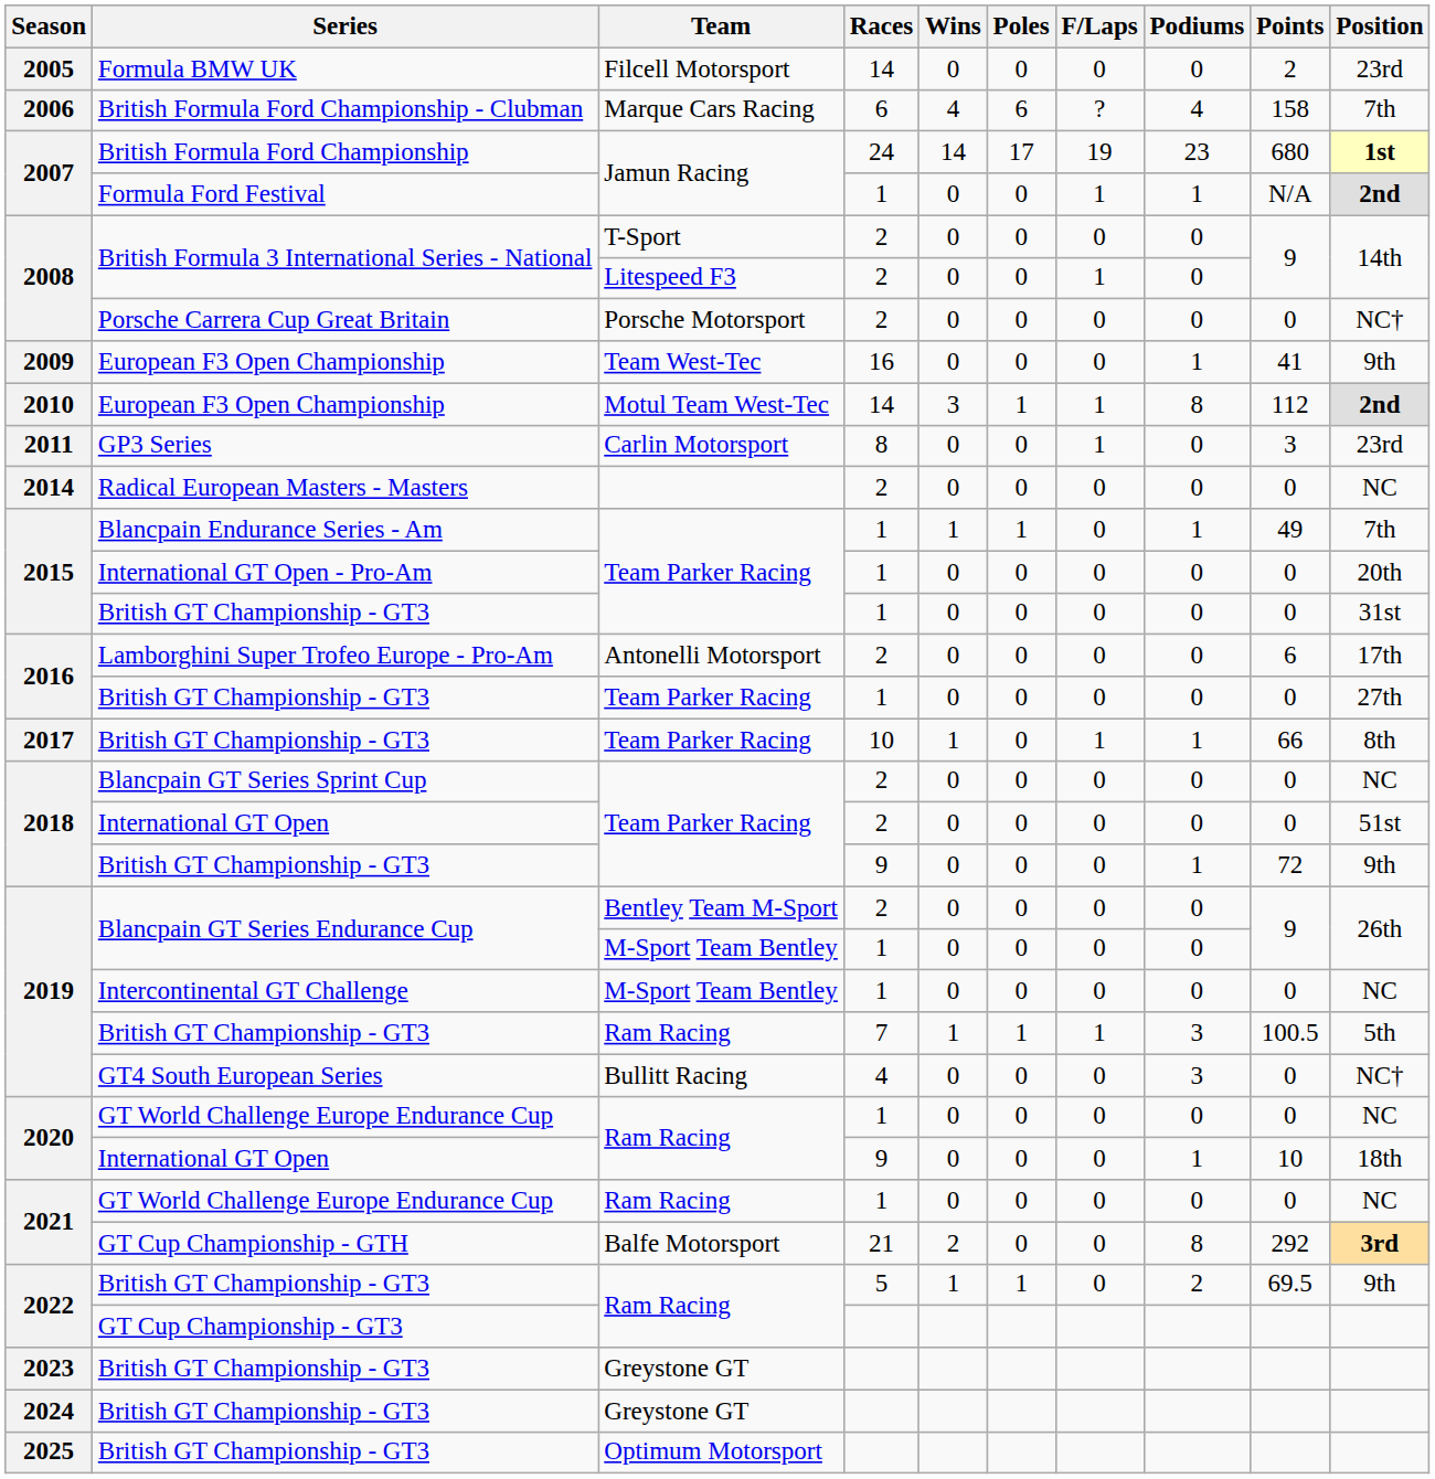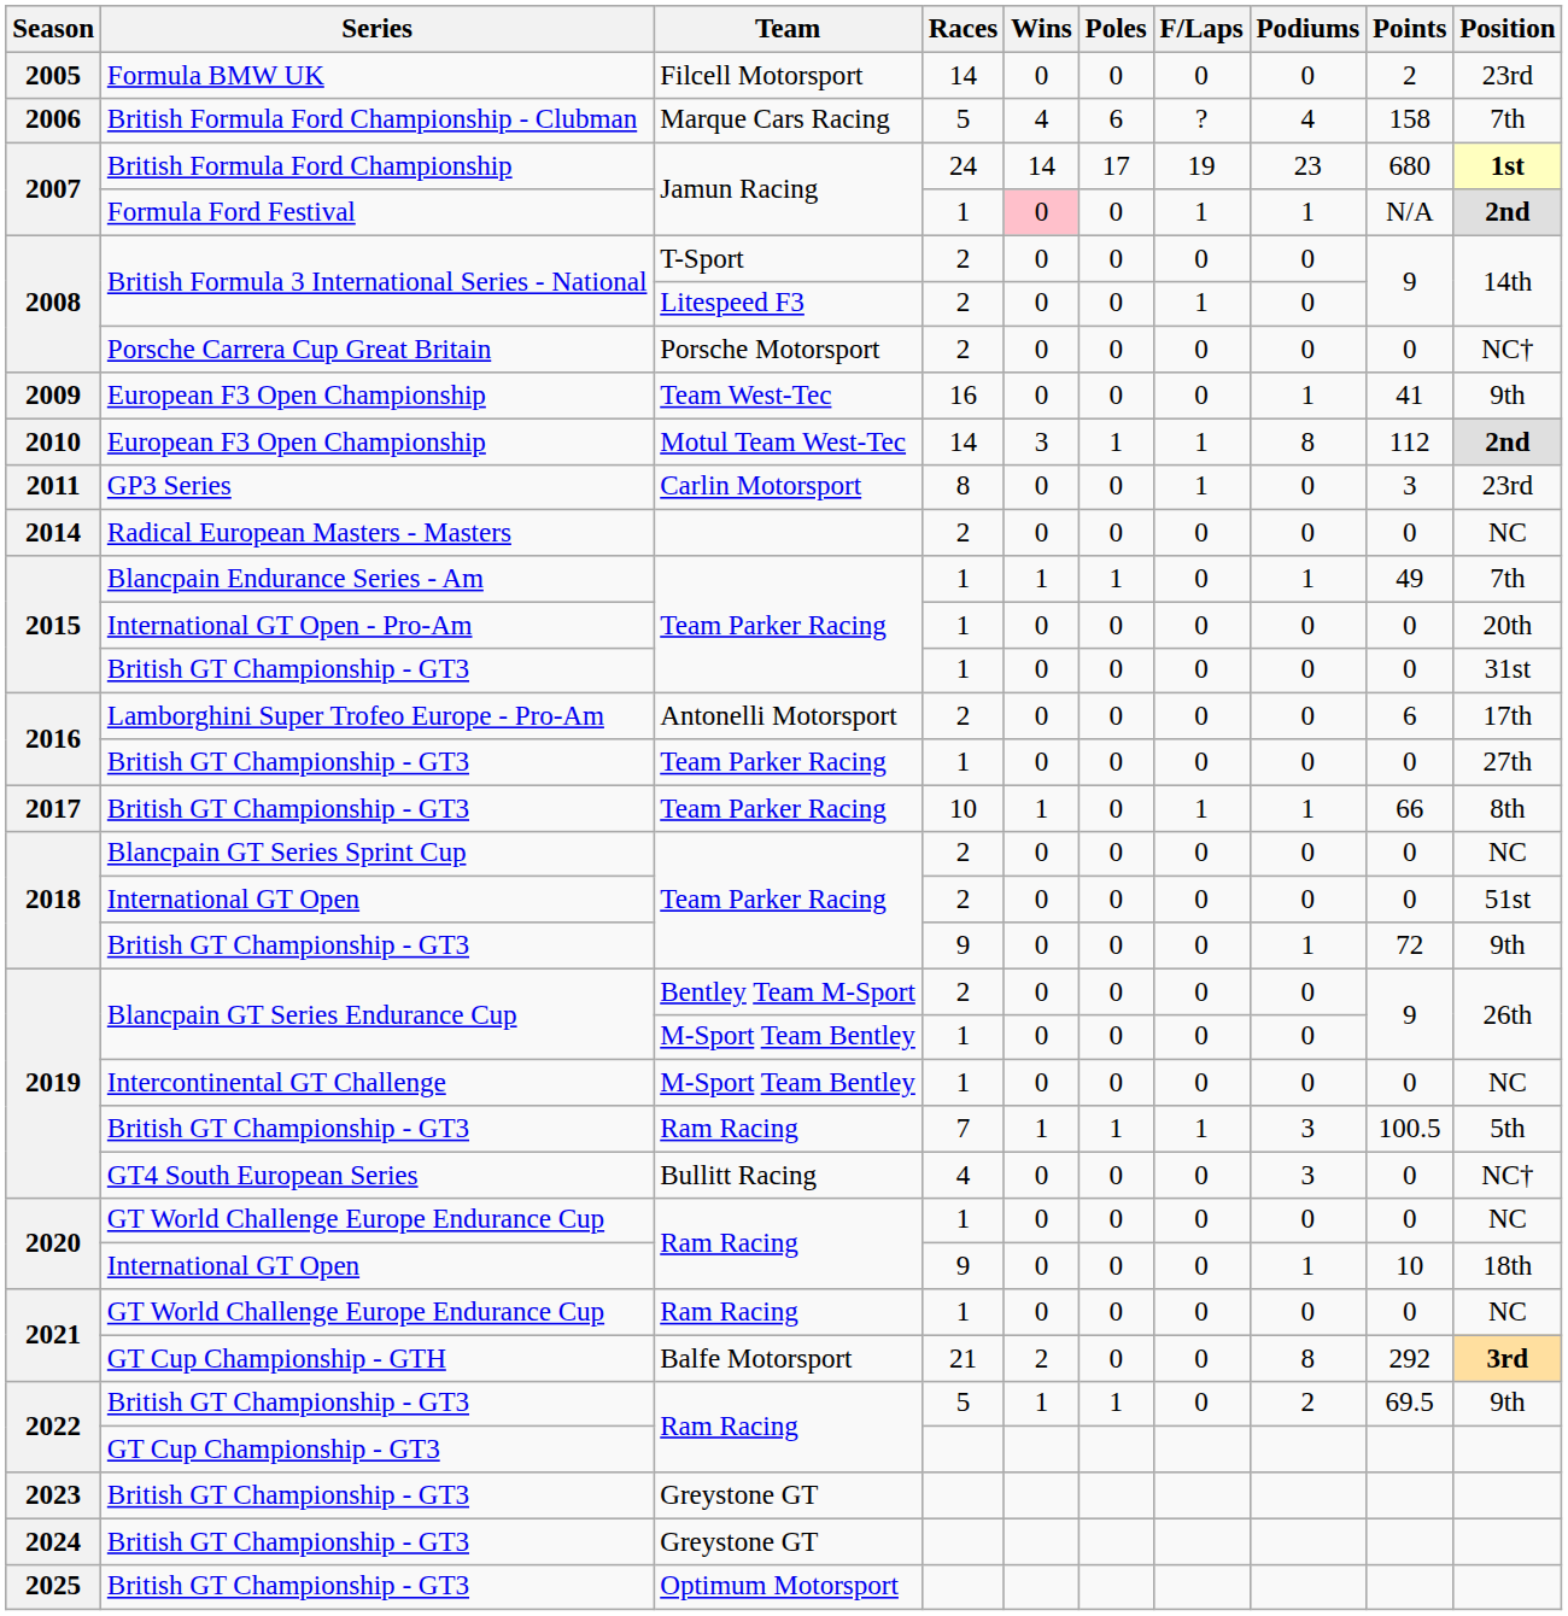 <table class="wikitable" style="font-size: 90%; text-align:center">
 <tr>
 <th>Season</th>
 <th>Series</th>
 <th>Team</th>
 <th>Races</th>
 <th>Wins</th>
 <th>Poles</th>
 <th>F/Laps</th>
 <th>Podiums</th>
 <th>Points</th>
 <th>Position</th>
 </tr>
 <tr>
 <th>2005</th>
 <td align=left><a href='#'>Formula BMW UK</a></td>
 <td align=left>Filcell Motorsport</td>
 <td>14</td>
 <td>0</td>
 <td>0</td>
 <td>0</td>
 <td>0</td>
 <td>2</td>
 <td>23rd</td>
 </tr>
 <tr>
 <th>2006</th>
 <td align=left><a href='#'>British Formula Ford Championship - Clubman</a></td>
 <td align=left>Marque Cars Racing</td>
-<td>6</td>
+<td>5</td>
 <td>4</td>
 <td>6</td>
 <td>?</td>
 <td>4</td>
 <td>158</td>
 <td>7th</td>
 </tr>
 <tr>
 <th rowspan="2">2007</th>
 <td align=left><a href='#'>British Formula Ford Championship</a></td>
 <td rowspan="2" align="left">Jamun Racing</td>
 <td>24</td>
 <td>14</td>
 <td>17</td>
 <td>19</td>
 <td>23</td>
 <td>680</td>
 <td style="background:#FFFFBF;"><strong>1st</strong></td>
 </tr>
 <tr>
 <td align="left"><a href='#'>Formula Ford Festival</a></td>
 <td>1</td>
-<td>0</td>
+<td style="background: pink;">0</td>
 <td>0</td>
 <td>1</td>
 <td>1</td>
 <td>N/A</td>
 <td style="background:#DFDFDF;"><strong>2nd</strong></td>
 </tr>
 <tr>
 <th rowspan="3">2008</th>
 <td rowspan="2" align="left" nowrap><a href='#'>British Formula 3 International Series - National</a></td>
 <td align="left">T-Sport</td>
 <td>2</td>
 <td>0</td>
 <td>0</td>
 <td>0</td>
 <td>0</td>
 <td rowspan="2">9</td>
 <td rowspan="2">14th</td>
 </tr>
 <tr>
 <td align="left"><a href='#'>Litespeed F3</a></td>
 <td>2</td>
 <td>0</td>
 <td>0</td>
 <td>1</td>
 <td>0</td>
 </tr>
 <tr>
 <td align=left nowrap><a href='#'>Porsche Carrera Cup Great Britain</a></td>
 <td align=left>Porsche Motorsport</td>
 <td>2</td>
 <td>0</td>
 <td>0</td>
 <td>0</td>
 <td>0</td>
 <td>0</td>
 <td>NC†</td>
 </tr>
 <tr>
 <th>2009</th>
 <td align=left><a href='#'>European F3 Open Championship</a></td>
 <td align="left"><a href='#'>Team West-Tec</a></td>
 <td>16</td>
 <td>0</td>
 <td>0</td>
 <td>0</td>
 <td>1</td>
 <td>41</td>
 <td>9th</td>
 </tr>
 <tr>
 <th>2010</th>
 <td align="left"><a href='#'>European F3 Open Championship</a></td>
 <td align="left"><a href='#'>Motul Team West-Tec</a></td>
 <td>14</td>
 <td>3</td>
 <td>1</td>
 <td>1</td>
 <td>8</td>
 <td>112</td>
 <td style="background:#DFDFDF;"><strong>2nd</strong></td>
 </tr>
 <tr>
 <th>2011</th>
 <td align="left"><a href='#'>GP3 Series</a></td>
 <td align="left"><a href='#'>Carlin Motorsport</a></td>
 <td>8</td>
 <td>0</td>
 <td>0</td>
 <td>1</td>
 <td>0</td>
 <td>3</td>
 <td>23rd</td>
 </tr>
 <tr>
 <th>2014</th>
 <td align=left><a href='#'>Radical European Masters - Masters</a></td>
 <td></td>
 <td>2</td>
 <td>0</td>
 <td>0</td>
 <td>0</td>
 <td>0</td>
 <td>0</td>
 <td>NC</td>
 </tr>
 <tr>
 <th rowspan="3">2015</th>
 <td align=left><a href='#'>Blancpain Endurance Series - Am</a></td>
 <td rowspan="3" align=left><a href='#'>Team Parker Racing</a></td>
 <td>1</td>
 <td>1</td>
 <td>1</td>
 <td>0</td>
 <td>1</td>
 <td>49</td>
 <td>7th</td>
 </tr>
 <tr>
 <td align=left><a href='#'>International GT Open - Pro-Am</a></td>
 <td>1</td>
 <td>0</td>
 <td>0</td>
 <td>0</td>
 <td>0</td>
 <td>0</td>
 <td>20th</td>
 </tr>
 <tr>
 <td align=left><a href='#'>British GT Championship - GT3</a></td>
 <td>1</td>
 <td>0</td>
 <td>0</td>
 <td>0</td>
 <td>0</td>
 <td>0</td>
 <td>31st</td>
 </tr>
 <tr>
 <th rowspan="2">2016</th>
 <td align=left><a href='#'>Lamborghini Super Trofeo Europe - Pro-Am</a></td>
 <td align=left>Antonelli Motorsport</td>
 <td>2</td>
 <td>0</td>
 <td>0</td>
 <td>0</td>
 <td>0</td>
 <td>6</td>
 <td>17th</td>
 </tr>
 <tr>
 <td align=left><a href='#'>British GT Championship - GT3</a></td>
 <td align=left><a href='#'>Team Parker Racing</a></td>
 <td>1</td>
 <td>0</td>
 <td>0</td>
 <td>0</td>
 <td>0</td>
 <td>0</td>
 <td>27th</td>
 </tr>
 <tr>
 <th>2017</th>
 <td align=left><a href='#'>British GT Championship - GT3</a></td>
 <td align=left><a href='#'>Team Parker Racing</a></td>
 <td>10</td>
 <td>1</td>
 <td>0</td>
 <td>1</td>
 <td>1</td>
 <td>66</td>
 <td>8th</td>
 </tr>
 <tr>
 <th rowspan="3">2018</th>
 <td align=left><a href='#'>Blancpain GT Series Sprint Cup</a></td>
 <td rowspan="3" align=left><a href='#'>Team Parker Racing</a></td>
 <td>2</td>
 <td>0</td>
 <td>0</td>
 <td>0</td>
 <td>0</td>
 <td>0</td>
 <td>NC</td>
 </tr>
 <tr>
 <td align=left><a href='#'>International GT Open</a></td>
 <td>2</td>
 <td>0</td>
 <td>0</td>
 <td>0</td>
 <td>0</td>
 <td>0</td>
 <td>51st</td>
 </tr>
 <tr>
 <td align=left><a href='#'>British GT Championship - GT3</a></td>
 <td>9</td>
 <td>0</td>
 <td>0</td>
 <td>0</td>
 <td>1</td>
 <td>72</td>
 <td>9th</td>
 </tr>
 <tr>
 <th rowspan="5">2019</th>
 <td rowspan="2" align=left><a href='#'>Blancpain GT Series Endurance Cup</a></td>
 <td align=left nowrap><a href='#'>Bentley</a> <a href='#'>Team M-Sport</a></td>
 <td>2</td>
 <td>0</td>
 <td>0</td>
 <td>0</td>
 <td>0</td>
 <td rowspan="2">9</td>
 <td rowspan="2">26th</td>
 </tr>
 <tr>
 <td align=left><a href='#'>M-Sport</a> <a href='#'>Team Bentley</a></td>
 <td>1</td>
 <td>0</td>
 <td>0</td>
 <td>0</td>
 <td>0</td>
 </tr>
 <tr>
 <td align=left><a href='#'>Intercontinental GT Challenge</a></td>
 <td align=left><a href='#'>M-Sport</a> <a href='#'>Team Bentley</a></td>
 <td>1</td>
 <td>0</td>
 <td>0</td>
 <td>0</td>
 <td>0</td>
 <td>0</td>
 <td>NC</td>
 </tr>
 <tr>
 <td align=left><a href='#'>British GT Championship - GT3</a></td>
 <td align=left><a href='#'>Ram Racing</a></td>
 <td>7</td>
 <td>1</td>
 <td>1</td>
 <td>1</td>
 <td>3</td>
 <td>100.5</td>
 <td>5th</td>
 </tr>
 <tr>
 <td align=left><a href='#'>GT4 South European Series</a></td>
 <td align=left>Bullitt Racing</td>
 <td>4</td>
 <td>0</td>
 <td>0</td>
 <td>0</td>
 <td>3</td>
 <td>0</td>
 <td>NC†</td>
 </tr>
 <tr>
 <th rowspan="2">2020</th>
 <td align=left><a href='#'>GT World Challenge Europe Endurance Cup</a></td>
 <td rowspan="2" align=left><a href='#'>Ram Racing</a></td>
 <td>1</td>
 <td>0</td>
 <td>0</td>
 <td>0</td>
 <td>0</td>
 <td>0</td>
 <td>NC</td>
 </tr>
 <tr>
 <td align=left><a href='#'>International GT Open</a></td>
 <td>9</td>
 <td>0</td>
 <td>0</td>
 <td>0</td>
 <td>1</td>
 <td>10</td>
 <td>18th</td>
 </tr>
 <tr>
 <th rowspan="2">2021</th>
 <td align=left><a href='#'>GT World Challenge Europe Endurance Cup</a></td>
 <td align=left><a href='#'>Ram Racing</a></td>
 <td>1</td>
 <td>0</td>
 <td>0</td>
 <td>0</td>
 <td>0</td>
 <td>0</td>
 <td>NC</td>
 </tr>
 <tr>
 <td align=left><a href='#'>GT Cup Championship - GTH</a></td>
 <td align=left>Balfe Motorsport</td>
 <td>21</td>
 <td>2</td>
 <td>0</td>
 <td>0</td>
 <td>8</td>
 <td>292</td>
 <td style="background:#FFDF9F;"><strong>3rd</strong></td>
 </tr>
 <tr>
 <th rowspan="2">2022</th>
 <td align=left><a href='#'>British GT Championship - GT3</a></td>
 <td rowspan="2" align=left><a href='#'>Ram Racing</a></td>
 <td>5</td>
 <td>1</td>
 <td>1</td>
 <td>0</td>
 <td>2</td>
 <td>69.5</td>
 <td>9th</td>
 </tr>
 <tr>
 <td align=left><a href='#'>GT Cup Championship - GT3</a></td>
 <td></td>
 <td></td>
 <td></td>
 <td></td>
 <td></td>
 <td></td>
 <td></td>
 </tr>
 <tr>
 <th>2023</th>
 <td align=left><a href='#'>British GT Championship - GT3</a></td>
 <td align=left>Greystone GT</td>
 <td></td>
 <td></td>
 <td></td>
 <td></td>
 <td></td>
 <td></td>
 <td></td>
 </tr>
 <tr>
 <th>2024</th>
 <td align=left><a href='#'>British GT Championship - GT3</a></td>
 <td align=left>Greystone GT</td>
 <td></td>
 <td></td>
 <td></td>
 <td></td>
 <td></td>
 <td></td>
 <td></td>
 </tr>
 <tr>
 <th>2025</th>
 <td align=left><a href='#'>British GT Championship - GT3</a></td>
 <td align=left><a href='#'>Optimum Motorsport</a></td>
 <td></td>
 <td></td>
 <td></td>
 <td></td>
 <td></td>
 <td></td>
 <td></td>
 </tr>
 </table>
